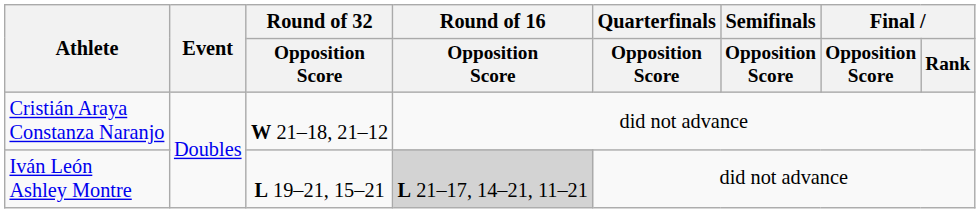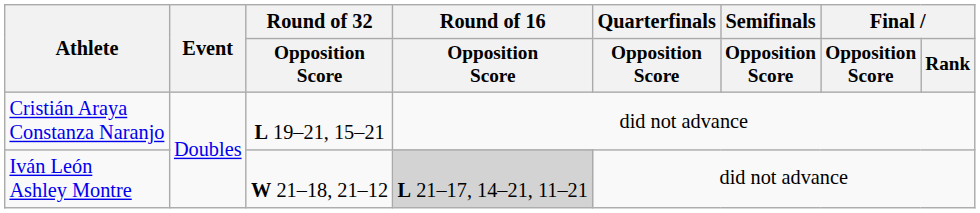 <table class=wikitable style="font-size:90%">
 <tr>
 <th rowspan="2">Athlete</th>
 <th rowspan="2">Event</th>
 <th>Round of 32</th>
 <th>Round of 16</th>
 <th>Quarterfinals</th>
 <th>Semifinals</th>
 <th colspan=2>Final / </th>
 </tr>
 <tr style="font-size:95%">
 <th>Opposition<br>Score</th>
 <th>Opposition<br>Score</th>
 <th>Opposition<br>Score</th>
 <th>Opposition<br>Score</th>
 <th>Opposition<br>Score</th>
 <th>Rank</th>
 </tr>
 <tr align=center>
 <td align=left><a href='#'>Cristián Araya</a><br><a href='#'>Constanza Naranjo</a></td>
 <td rowspan=2><a href='#'>Doubles</a></td>
-<td><br><strong>W</strong> 21–18, 21–12</td>
+<td><br><strong>L</strong> 19–21, 15–21</td>
 <td colspan=5>did not advance</td>
 </tr>
 <tr align=center>
 <td align=left><a href='#'>Iván León</a><br><a href='#'>Ashley Montre</a></td>
-<td><br><strong>L</strong> 19–21, 15–21</td>
+<td><br><strong>W</strong> 21–18, 21–12</td>
 <td style="background: lightgrey;"><br><strong>L</strong> 21–17, 14–21, 11–21</td>
 <td colspan=4>did not advance</td>
 </tr>
 </table>
